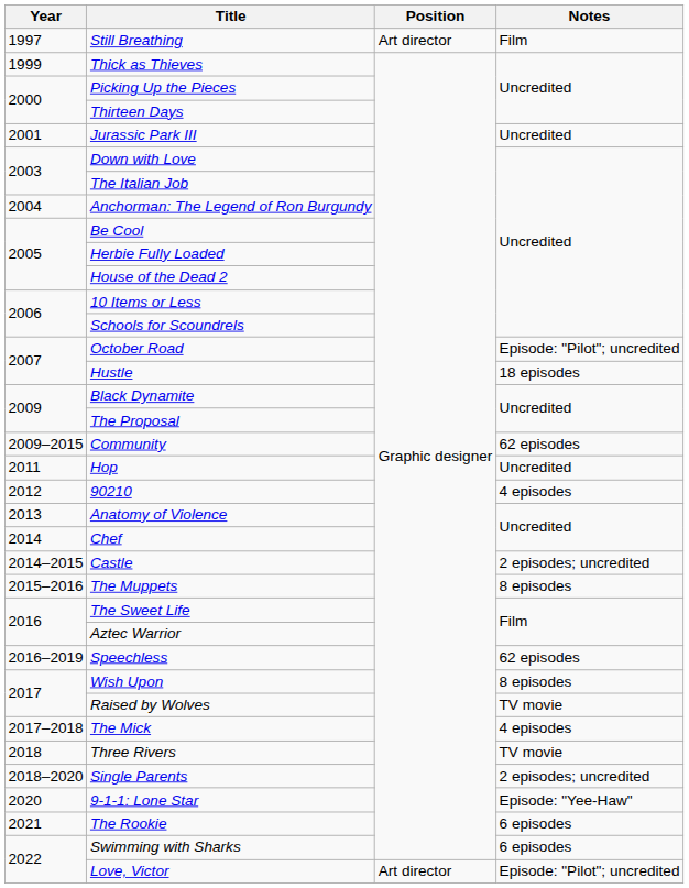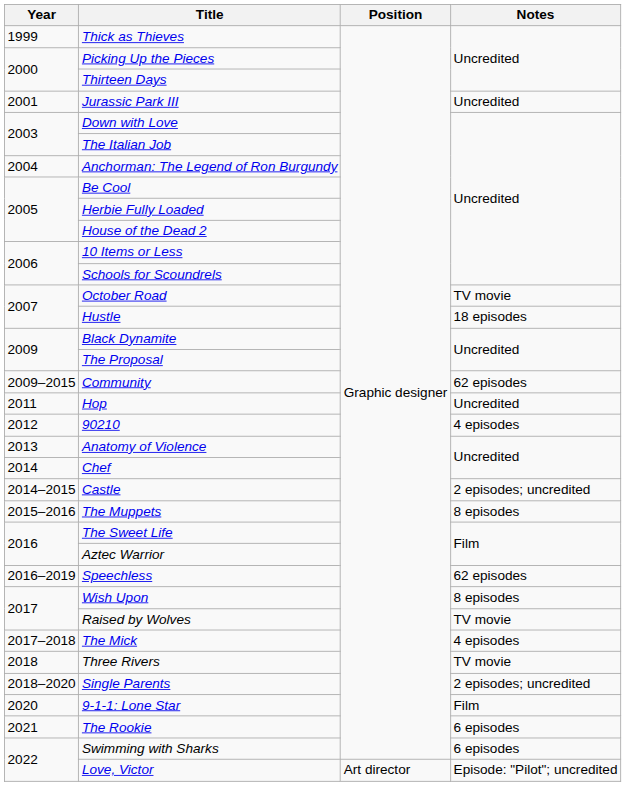 <table class="wikitable sortable">
 <tr>
 <th>Year</th>
 <th>Title</th>
 <th>Position</th>
 <th class="unsortable">Notes</th>
-</tr>
-<tr>
-<td>1997</td>
-<td><em><a href='#'>Still Breathing</a></em></td>
-<td>Art director</td>
-<td>Film</td>
 </tr>
 <tr>
 <td>1999</td>
 <td><em><a href='#'>Thick as Thieves</a></em></td>
 <td rowspan="34">Graphic designer</td>
 <td rowspan="3">Uncredited</td>
 </tr>
 <tr>
 <td rowspan="2">2000</td>
 <td><em><a href='#'>Picking Up the Pieces</a></em></td>
 </tr>
 <tr>
 <td><em><a href='#'>Thirteen Days</a></em></td>
 </tr>
 <tr>
 <td>2001</td>
 <td><em><a href='#'>Jurassic Park III</a></em></td>
 <td>Uncredited</td>
 </tr>
 <tr>
 <td rowspan="2">2003</td>
 <td><em><a href='#'>Down with Love</a></em></td>
 <td rowspan="8">Uncredited</td>
 </tr>
 <tr>
 <td><em><a href='#'>The Italian Job</a></em></td>
 </tr>
 <tr>
 <td>2004</td>
 <td><em><a href='#'>Anchorman: The Legend of Ron Burgundy</a></em></td>
 </tr>
 <tr>
 <td rowspan="3">2005</td>
 <td><em><a href='#'>Be Cool</a></em></td>
 </tr>
 <tr>
 <td><em><a href='#'>Herbie Fully Loaded</a></em></td>
 </tr>
 <tr>
 <td><em><a href='#'>House of the Dead 2</a></em></td>
 </tr>
 <tr>
 <td rowspan="2">2006</td>
 <td><em><a href='#'>10 Items or Less</a></em></td>
 </tr>
 <tr>
 <td><em><a href='#'>Schools for Scoundrels</a></em></td>
 </tr>
 <tr>
 <td rowspan="2">2007</td>
 <td><em><a href='#'>October Road</a></em></td>
-<td>Episode: "Pilot"; uncredited</td>
+<td>TV movie</td>
 </tr>
 <tr>
 <td><em><a href='#'>Hustle</a></em></td>
 <td>18 episodes</td>
 </tr>
 <tr>
 <td rowspan="2">2009</td>
 <td><em><a href='#'>Black Dynamite</a></em></td>
 <td rowspan="2">Uncredited</td>
 </tr>
 <tr>
 <td><em><a href='#'>The Proposal</a></em></td>
 </tr>
 <tr>
 <td>2009–2015</td>
 <td><em><a href='#'>Community</a></em></td>
 <td>62 episodes</td>
 </tr>
 <tr>
 <td>2011</td>
 <td><em><a href='#'>Hop</a></em></td>
 <td>Uncredited</td>
 </tr>
 <tr>
 <td>2012</td>
 <td><em><a href='#'>90210</a></em></td>
 <td>4 episodes</td>
 </tr>
 <tr>
 <td>2013</td>
 <td><em><a href='#'>Anatomy of Violence</a></em></td>
 <td rowspan="2">Uncredited</td>
 </tr>
 <tr>
 <td>2014</td>
 <td><em><a href='#'>Chef</a></em></td>
 </tr>
 <tr>
 <td>2014–2015</td>
 <td><em><a href='#'>Castle</a></em></td>
 <td>2 episodes; uncredited</td>
 </tr>
 <tr>
 <td>2015–2016</td>
 <td><em><a href='#'>The Muppets</a></em></td>
 <td>8 episodes</td>
 </tr>
 <tr>
 <td rowspan="2">2016</td>
 <td><em><a href='#'>The Sweet Life</a></em></td>
 <td rowspan="2">Film</td>
 </tr>
 <tr>
 <td><em>Aztec Warrior</em></td>
 </tr>
 <tr>
 <td>2016–2019</td>
 <td><em><a href='#'>Speechless</a></em></td>
 <td>62 episodes</td>
 </tr>
 <tr>
 <td rowspan="2">2017</td>
 <td><em><a href='#'>Wish Upon</a></em></td>
 <td>8 episodes</td>
 </tr>
 <tr>
 <td><em>Raised by Wolves</em></td>
 <td>TV movie</td>
 </tr>
 <tr>
 <td>2017–2018</td>
 <td><em><a href='#'>The Mick</a></em></td>
 <td>4 episodes</td>
 </tr>
 <tr>
 <td>2018</td>
 <td><em>Three Rivers</em></td>
 <td>TV movie</td>
 </tr>
 <tr>
 <td>2018–2020</td>
 <td><em><a href='#'>Single Parents</a></em></td>
 <td>2 episodes; uncredited</td>
 </tr>
 <tr>
 <td>2020</td>
 <td><em><a href='#'>9-1-1: Lone Star</a></em></td>
-<td>Episode: "Yee-Haw"</td>
+<td>Film</td>
 </tr>
 <tr>
 <td>2021</td>
 <td><em><a href='#'>The Rookie</a></em></td>
 <td>6 episodes</td>
 </tr>
 <tr>
 <td rowspan="2">2022</td>
 <td><em>Swimming with Sharks</em></td>
 <td>6 episodes</td>
 </tr>
 <tr>
 <td><em><a href='#'>Love, Victor</a></em></td>
 <td>Art director</td>
 <td>Episode: "Pilot"; uncredited</td>
 </tr>
 </table>
